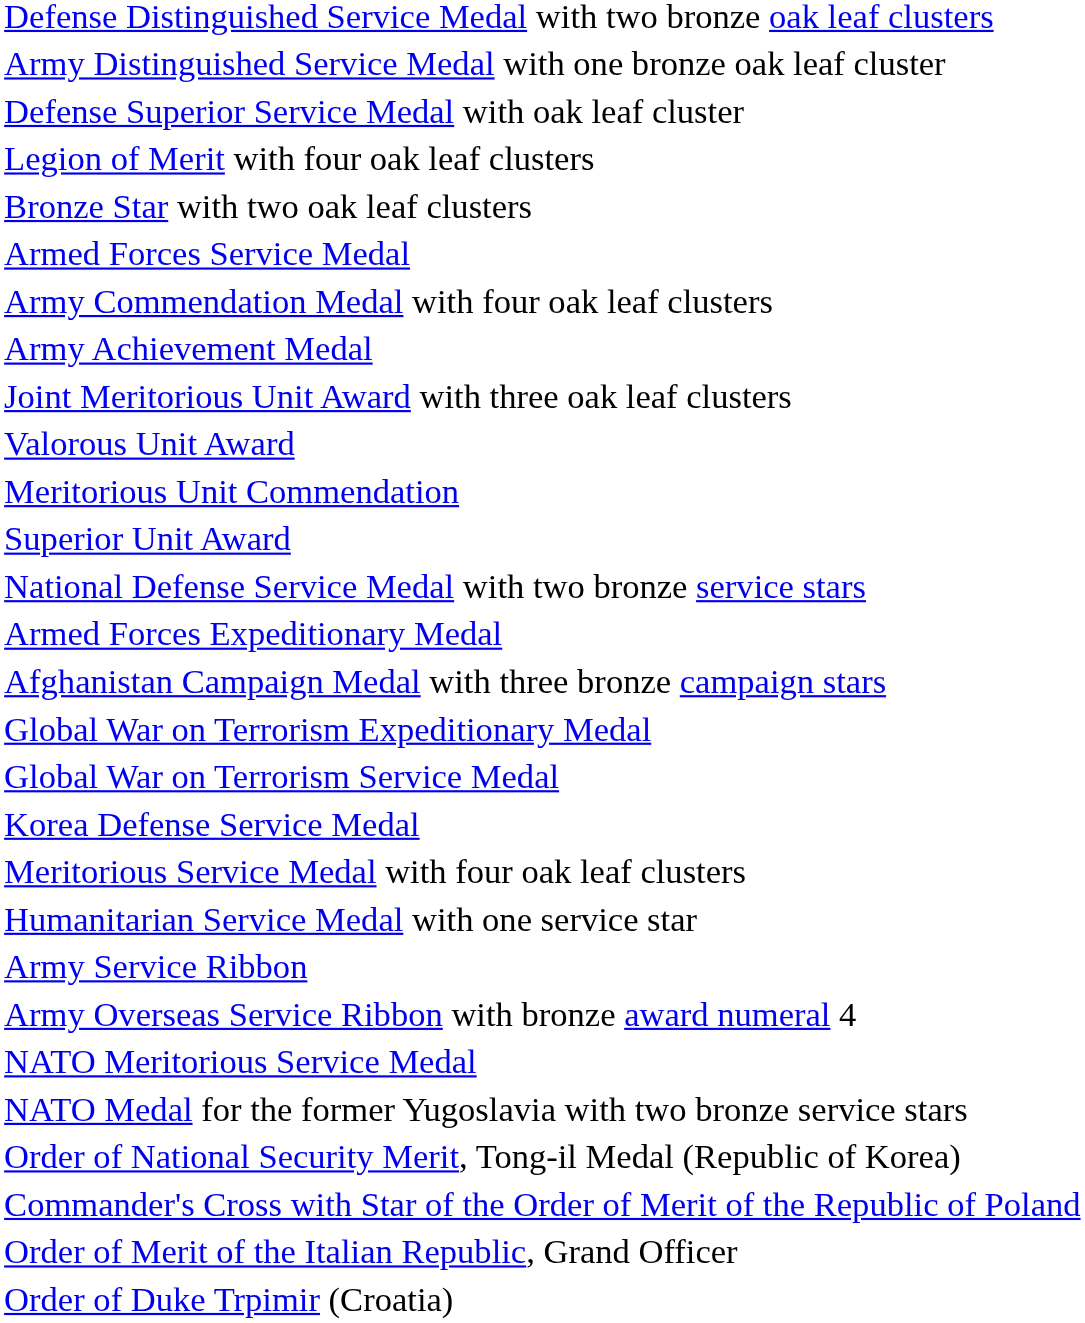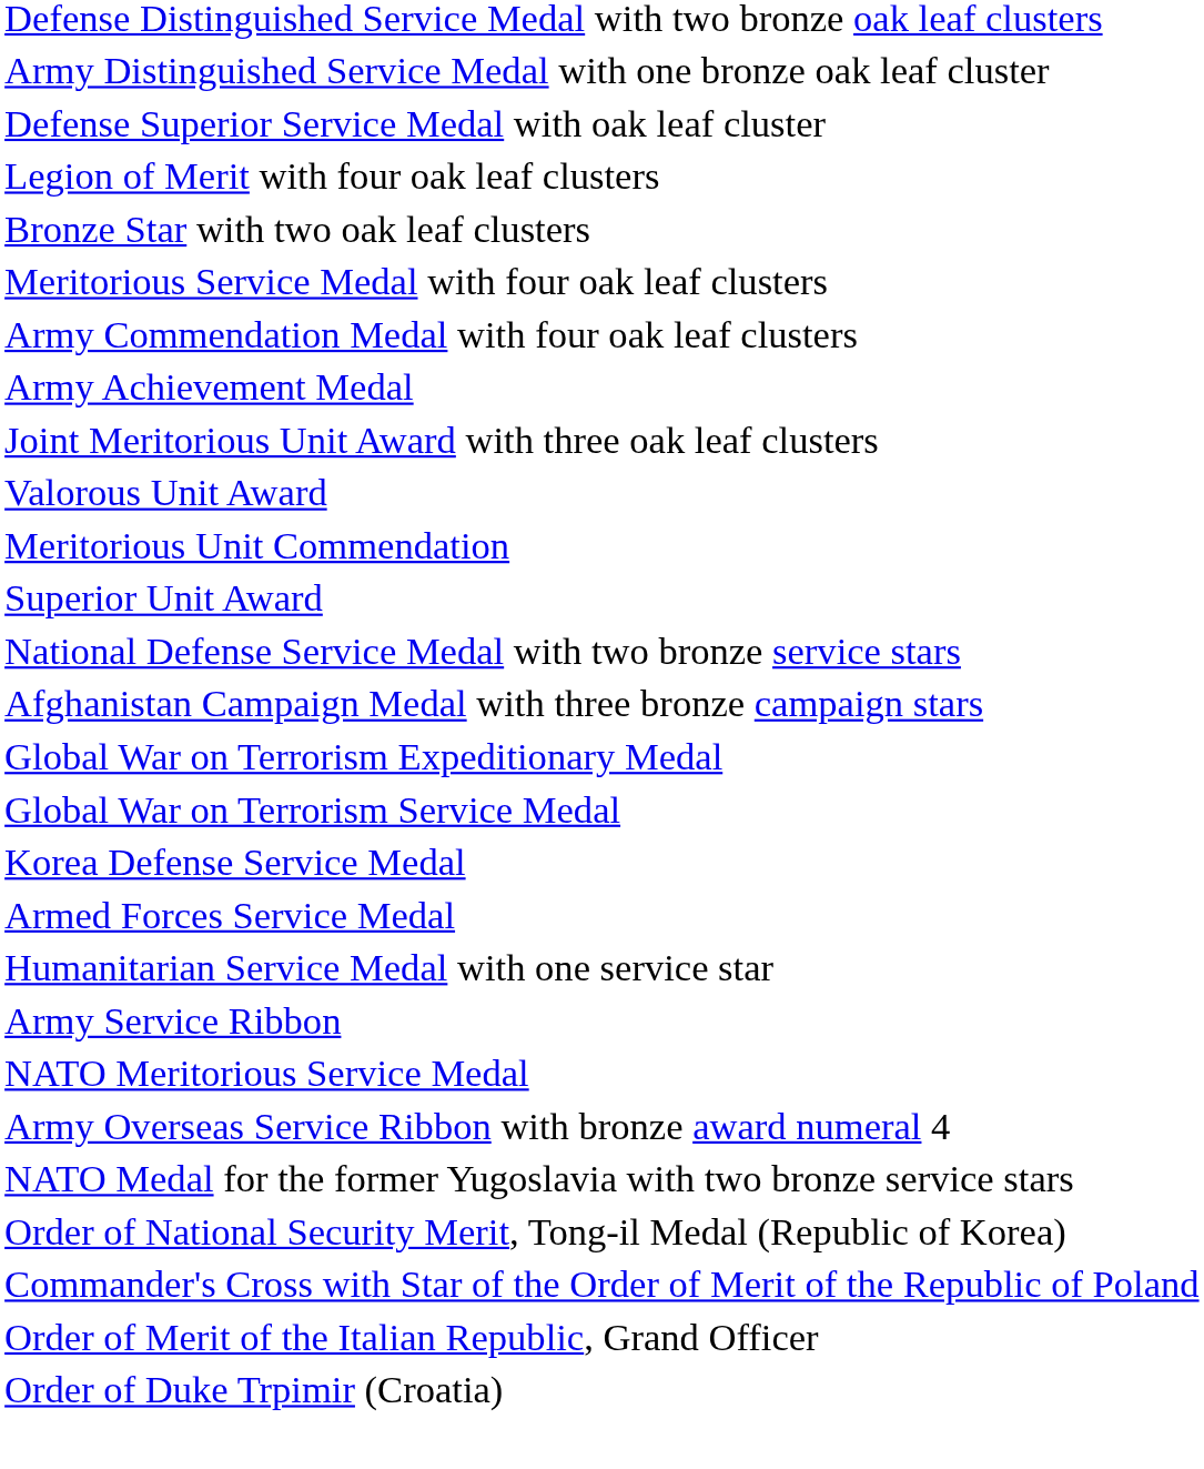 <table>
 <tr>
 <td><span></span><span></span></td>
 <td><a href='#'>Defense Distinguished Service Medal</a> with two bronze <a href='#'>oak leaf clusters</a></td>
 </tr>
 <tr>
 <td></td>
 <td><a href='#'>Army Distinguished Service Medal</a> with one bronze oak leaf cluster</td>
 </tr>
 <tr>
 <td></td>
 <td><a href='#'>Defense Superior Service Medal</a> with oak leaf cluster</td>
 </tr>
 <tr>
 <td><span></span><span></span><span></span><span></span></td>
 <td><a href='#'>Legion of Merit</a> with four oak leaf clusters</td>
 </tr>
 <tr>
 <td><span></span><span></span></td>
 <td><a href='#'>Bronze Star</a> with two oak leaf clusters</td>
 </tr>
 <tr>
-<td></td>
-<td><a href='#'>Armed Forces Service Medal</a></td>
+<td><span></span><span></span><span></span><span></span></td>
+<td><a href='#'>Meritorious Service Medal</a> with four oak leaf clusters</td>
 </tr>
 <tr>
 <td><span></span><span></span><span></span><span></span></td>
 <td><a href='#'>Army Commendation Medal</a> with four oak leaf clusters</td>
 </tr>
 <tr>
 <td></td>
 <td><a href='#'>Army Achievement Medal</a></td>
 </tr>
 <tr>
 <td><span></span><span></span><span></span></td>
 <td><a href='#'>Joint Meritorious Unit Award</a> with three oak leaf clusters</td>
 </tr>
 <tr>
 <td></td>
 <td><a href='#'>Valorous Unit Award</a></td>
 </tr>
 <tr>
 <td></td>
 <td><a href='#'>Meritorious Unit Commendation</a></td>
 </tr>
 <tr>
 <td></td>
 <td><a href='#'>Superior Unit Award</a></td>
 </tr>
 <tr>
 <td><span></span><span></span></td>
 <td><a href='#'>National Defense Service Medal</a> with two bronze <a href='#'>service stars</a></td>
 </tr>
 <tr>
-<td></td>
-<td><a href='#'>Armed Forces Expeditionary Medal</a></td>
-</tr>
-<tr>
 <td><span></span><span></span><span></span></td>
 <td><a href='#'>Afghanistan Campaign Medal</a> with three bronze <a href='#'>campaign stars</a></td>
 </tr>
 <tr>
 <td></td>
 <td><a href='#'>Global War on Terrorism Expeditionary Medal</a></td>
 </tr>
 <tr>
 <td></td>
 <td><a href='#'>Global War on Terrorism Service Medal</a></td>
 </tr>
 <tr>
 <td></td>
 <td><a href='#'>Korea Defense Service Medal</a></td>
 </tr>
 <tr>
-<td><span></span><span></span><span></span><span></span></td>
-<td><a href='#'>Meritorious Service Medal</a> with four oak leaf clusters</td>
+<td></td>
+<td><a href='#'>Armed Forces Service Medal</a></td>
 </tr>
 <tr>
 <td></td>
 <td><a href='#'>Humanitarian Service Medal</a> with one service star</td>
 </tr>
 <tr>
 <td></td>
 <td><a href='#'>Army Service Ribbon</a></td>
 </tr>
 <tr>
+<td></td>
+<td><a href='#'>NATO Meritorious Service Medal</a></td>
+</tr>
+<tr>
 <td><span></span></td>
 <td><a href='#'>Army Overseas Service Ribbon</a> with bronze <a href='#'>award numeral</a> 4</td>
-</tr>
-<tr>
-<td></td>
-<td><a href='#'>NATO Meritorious Service Medal</a></td>
 </tr>
 <tr>
 <td><span></span><span></span></td>
 <td><a href='#'>NATO Medal</a> for the former Yugoslavia with two bronze service stars</td>
 </tr>
 <tr>
 <td></td>
 <td><a href='#'>Order of National Security Merit</a>, Tong-il Medal (Republic of Korea)</td>
 </tr>
 <tr>
 <td></td>
 <td><a href='#'>Commander's Cross with Star of the Order of Merit of the Republic of Poland</a></td>
 </tr>
 <tr>
 <td></td>
 <td><a href='#'>Order of Merit of the Italian Republic</a>, Grand Officer</td>
 </tr>
 <tr>
 <td></td>
 <td><a href='#'>Order of Duke Trpimir</a> (Croatia)</td>
 </tr>
 </table>
